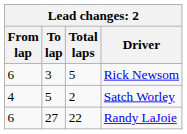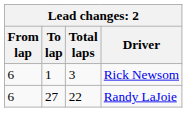 <table class="wikitable" style="font-size: 95%;">
 <tr>
 <th colspan="4">Lead changes: 2</th>
 </tr>
 <tr>
 <th>From<br>lap</th>
 <th>To<br>lap</th>
 <th>Total<br>laps</th>
 <th>Driver</th>
 </tr>
 <tr>
 <td>6</td>
+<td>1</td>
 <td>3</td>
-<td>5</td>
 <td><a href='#'>Rick Newsom</a></td>
-</tr>
-<tr>
-<td>4</td>
-<td>5</td>
-<td>2</td>
-<td><a href='#'>Satch Worley</a></td>
 </tr>
 <tr>
 <td>6</td>
 <td>27</td>
 <td>22</td>
 <td><a href='#'>Randy LaJoie</a></td>
 </tr>
 </table>
